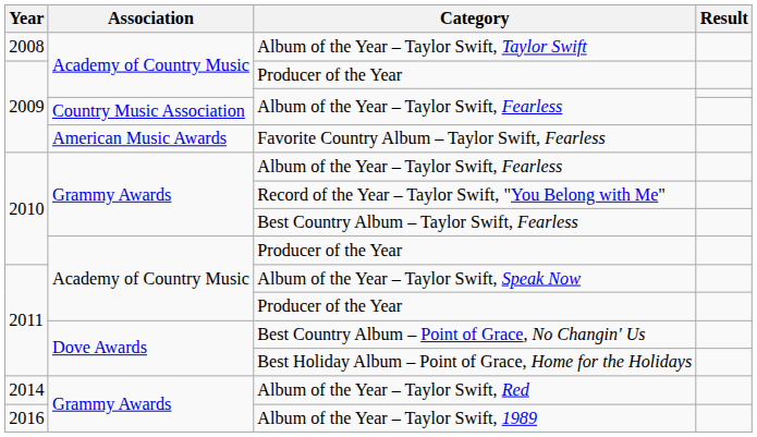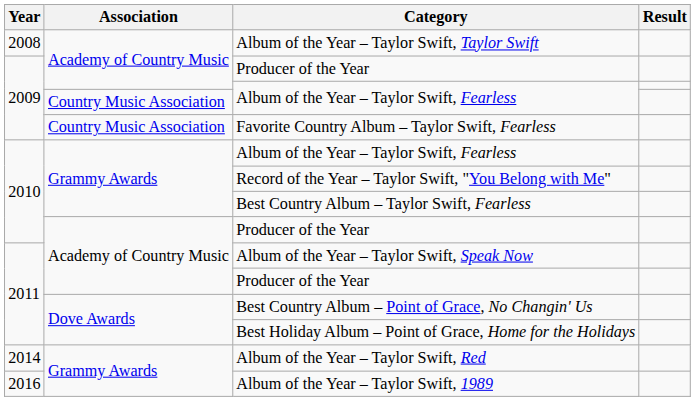 <table class="wikitable">
 <tr>
 <th>Year</th>
 <th>Association</th>
 <th>Category</th>
 <th>Result</th>
 </tr>
 <tr>
 <td>2008</td>
 <td rowspan=3><a href='#'>Academy of Country Music</a></td>
 <td>Album of the Year –  Taylor Swift, <em><a href='#'>Taylor Swift</a></em></td>
 <td></td>
 </tr>
 <tr>
 <td rowspan=4>2009</td>
 <td>Producer of the Year</td>
 <td></td>
 </tr>
 <tr>
 <td rowspan=2>Album of the Year –  Taylor Swift, <em><a href='#'>Fearless</a></em></td>
 <td></td>
 </tr>
 <tr>
 <td><a href='#'>Country Music Association</a></td>
 <td></td>
 </tr>
 <tr>
-<td><a href='#'>American Music Awards</a></td>
+<td><a href='#'>Country Music Association</a></td>
 <td>Favorite Country Album –  Taylor Swift, <em>Fearless</em></td>
 <td></td>
 </tr>
 <tr>
 <td rowspan=4>2010</td>
 <td rowspan=3><a href='#'>Grammy Awards</a></td>
 <td>Album of the Year –  Taylor Swift, <em>Fearless</em></td>
 <td></td>
 </tr>
 <tr>
 <td>Record of the Year –  Taylor Swift, "<a href='#'>You Belong with Me</a>"</td>
 <td></td>
 </tr>
 <tr>
 <td>Best Country Album –  Taylor Swift, <em>Fearless</em></td>
 <td></td>
 </tr>
 <tr>
 <td rowspan=3>Academy of Country Music</td>
 <td>Producer of the Year</td>
 <td></td>
 </tr>
 <tr>
 <td rowspan=4>2011</td>
 <td>Album of the Year –  Taylor Swift, <em><a href='#'>Speak Now</a></em></td>
 <td></td>
 </tr>
 <tr>
 <td>Producer of the Year</td>
 <td></td>
 </tr>
 <tr>
 <td rowspan=2><a href='#'>Dove Awards</a></td>
 <td>Best Country Album – <a href='#'>Point of Grace</a>, <em>No Changin' Us</em></td>
 <td></td>
 </tr>
 <tr>
 <td>Best Holiday Album – Point of Grace, <em>Home for the Holidays</em></td>
 <td></td>
 </tr>
 <tr>
 <td>2014</td>
 <td rowspan="2"><a href='#'>Grammy Awards</a></td>
 <td>Album of the Year – Taylor Swift, <em><a href='#'>Red</a></em></td>
 <td></td>
 </tr>
 <tr>
 <td>2016</td>
 <td>Album of the Year – Taylor Swift, <em><a href='#'>1989</a></em></td>
 <td></td>
 </tr>
 </table>
